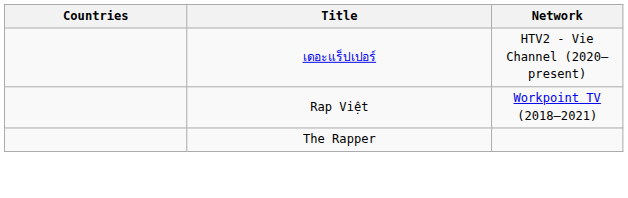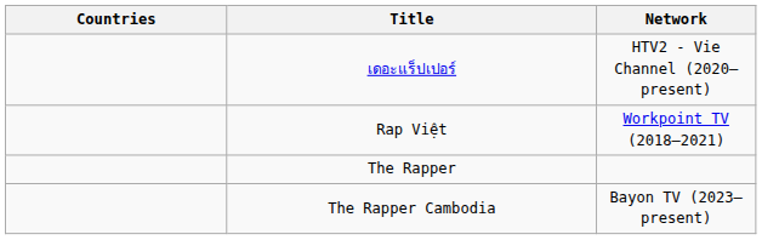 <table class="wikitable" style="text-align:center; font-size:95%; line-height:18px; width:50%;">
 <tr>
 <th width="15%">Countries</th>
 <th width="25%">Title</th>
 <th width="10%">Network</th>
 </tr>
 <tr>
 <td align="left"><strong></strong></td>
 <td><a href='#'>เดอะแร็ปเปอร์</a></td>
 <td>HTV2 - Vie Channel (2020–present)</td>
 </tr>
 <tr>
 <td align="left"><strong></strong></td>
 <td>Rap Việt</td>
 <td><a href='#'>Workpoint TV</a> (2018–2021)</td>
 </tr>
 <tr>
 <td align="left"><strong></strong></td>
 <td>The Rapper</td>
 <td></td>
 </tr>
+<tr>
+<td align="left"><strong></strong></td>
+<td>The Rapper Cambodia</td>
+<td>Bayon TV (2023–present)</td>
+</tr>
 </table>
